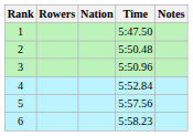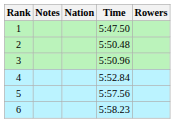 <table class="wikitable sortable" style="text-align:center">
 <tr>
 <th>Rank</th>
-<th>Rowers</th>
+<th>Notes</th>
 <th>Nation</th>
 <th>Time</th>
-<th>Notes</th>
+<th>Rowers</th>
 </tr>
 <tr bgcolor=bbf3bb>
 <td>1</td>
-<td align=left data-sort-value="Abbagnale, Agostino"></td>
+<td></td>
 <td align=left></td>
 <td>5:47.50</td>
-<td></td>
+<td align=left data-sort-value="Abbagnale, Agostino"></td>
 </tr>
 <tr bgcolor=bbf3bb>
 <td>2</td>
-<td align=left data-sort-value="Bogs, Steffen"></td>
+<td></td>
 <td align=left></td>
 <td>5:50.48</td>
-<td></td>
+<td align=left data-sort-value="Bogs, Steffen"></td>
 </tr>
 <tr bgcolor=bbf3bb>
 <td>3</td>
-<td align=left data-sort-value="Dózsa, Ferenc"></td>
+<td></td>
 <td align=left></td>
 <td>5:50.96</td>
-<td></td>
+<td align=left data-sort-value="Dózsa, Ferenc"></td>
 </tr>
 <tr bgcolor=bbf3ff>
 <td>4</td>
-<td align=left data-sort-value="Bakker, Robert"></td>
+<td></td>
 <td align=left></td>
 <td>5:52.84</td>
-<td></td>
+<td align=left data-sort-value="Bakker, Robert"></td>
 </tr>
 <tr bgcolor=bbf3ff>
 <td>5</td>
-<td align=left data-sort-value="D'Andrilli, Rubén"></td>
+<td></td>
 <td align=left></td>
 <td>5:57.56</td>
-<td></td>
+<td align=left data-sort-value="D'Andrilli, Rubén"></td>
 </tr>
 <tr bgcolor=bbf3ff>
 <td>6</td>
-<td align=left data-sort-value="Dózsa, Ferenc"></td>
+<td></td>
 <td align=left></td>
 <td>5:58.23</td>
-<td></td>
+<td align=left data-sort-value="Dózsa, Ferenc"></td>
 </tr>
 </table>
